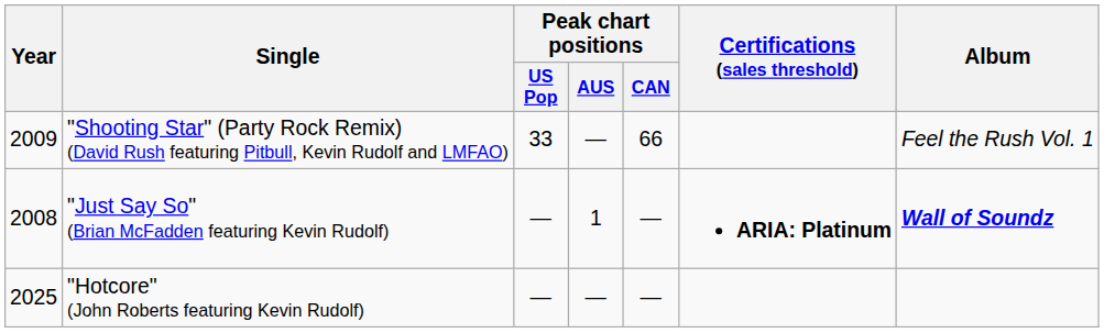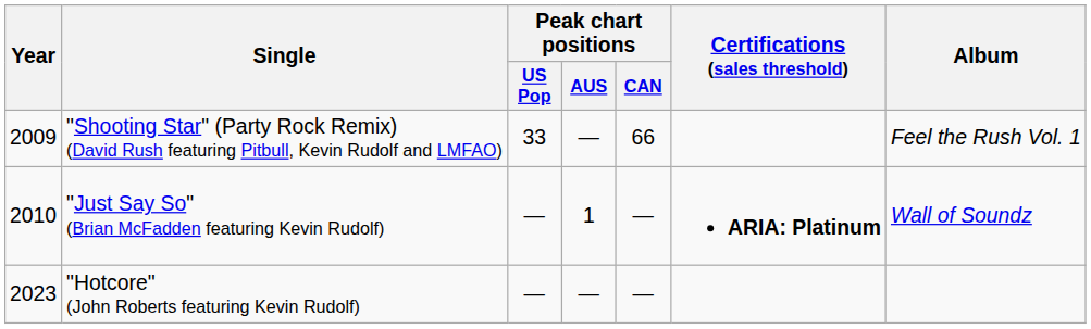 <table class="wikitable" style="text-align:center;">
 <tr>
 <th rowspan="2">Year</th>
 <th rowspan="2">Single</th>
 <th colspan="3">Peak chart positions</th>
 <th rowspan="2"><a href='#'>Certifications</a><br><small>(<a href='#'>sales threshold</a>)</small></th>
 <th rowspan="2">Album</th>
 </tr>
 <tr style="font-size:smaller;">
 <th style="width:35px;"><a href='#'>US Pop</a><br></th>
 <th style="width:35px;"><a href='#'>AUS</a><br></th>
 <th style="width:35px;"><a href='#'>CAN</a><br></th>
 </tr>
 <tr>
 <td>2009</td>
 <td style="text-align:left;">"<a href='#'>Shooting Star</a>" (Party Rock Remix) <br><small>(<a href='#'>David Rush</a> featuring <a href='#'>Pitbull</a>, Kevin Rudolf and <a href='#'>LMFAO</a>)</small><br></td>
 <td>33</td>
 <td>—</td>
 <td>66</td>
 <td></td>
 <td style="text-align:left;"><em>Feel the Rush Vol. 1</em></td>
 </tr>
 <tr>
-<td>2008</td>
+<td>2010</td>
 <td style="text-align:left;">"<a href='#'>Just Say So</a>" <br><small>(<a href='#'>Brian McFadden</a> featuring Kevin Rudolf)</small><br></td>
 <td>—</td>
 <td>1</td>
 <td>—</td>
 <td style="text-align:left;"><strong><br><ul><li>ARIA: Platinum</li></ul></strong></td>
-<td style="text-align:left;"><strong><em><a href='#'>Wall of Soundz</a></em></strong></td>
+<td style="text-align:left;"><em><a href='#'>Wall of Soundz</a></em></td>
 </tr>
 <tr>
-<td>2025</td>
+<td>2023</td>
 <td style="text-align:left;">"Hotcore" <br><small>(John Roberts featuring Kevin Rudolf)</small><br></td>
 <td>—</td>
 <td>—</td>
 <td>—</td>
 <td></td>
 <td></td>
 </tr>
 </table>
